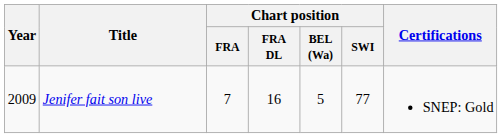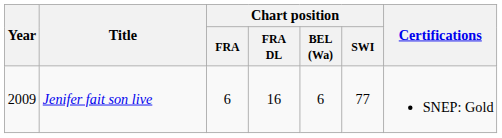 <table class="wikitable">
 <tr>
 <th align="center" rowspan="2" width="10">Year</th>
 <th align="center" rowspan="2" width="180">Title</th>
 <th align="center" colspan="4">Chart position</th>
 <th align="center" rowspan="2"><a href='#'>Certifications</a></th>
 </tr>
 <tr>
 <th width="40"><small>FRA<br></small></th>
 <th width="50"><small>FRA <br>DL</small></th>
 <th width="40"><small>BEL<br>(Wa)<br></small></th>
 <th width="40"><small>SWI<br></small></th>
 </tr>
 <tr>
 <td align="center">2009</td>
 <td><em><a href='#'>Jenifer fait son live</a></em></td>
-<td align="center">7</td>
+<td align="center">6</td>
 <td align="center">16</td>
-<td align="center">5</td>
+<td align="center">6</td>
 <td align="center">77</td>
 <td><br><ul><li>SNEP: Gold</li></ul></td>
 </tr>
 </table>
